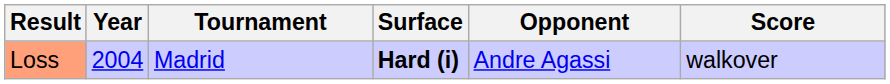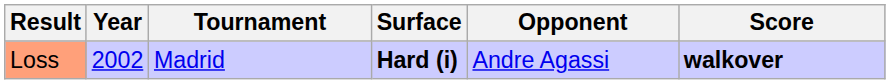 <table class="sortable wikitable">
 <tr>
 <th>Result</th>
 <th>Year</th>
 <th width=200>Tournament</th>
 <th>Surface</th>
 <th width=200>Opponent</th>
 <th width=200 class=unsortable>Score</th>
 </tr>
 <tr style="background:#ccf;">
 <td bgcolor=FFA07A>Loss</td>
-<td><a href='#'>2004</a></td>
+<td><a href='#'>2002</a></td>
 <td><a href='#'>Madrid</a></td>
 <td><strong>Hard (i)</strong></td>
 <td> <a href='#'>Andre Agassi</a></td>
-<td>walkover</td>
+<td><strong>walkover</strong></td>
 </tr>
 </table>
